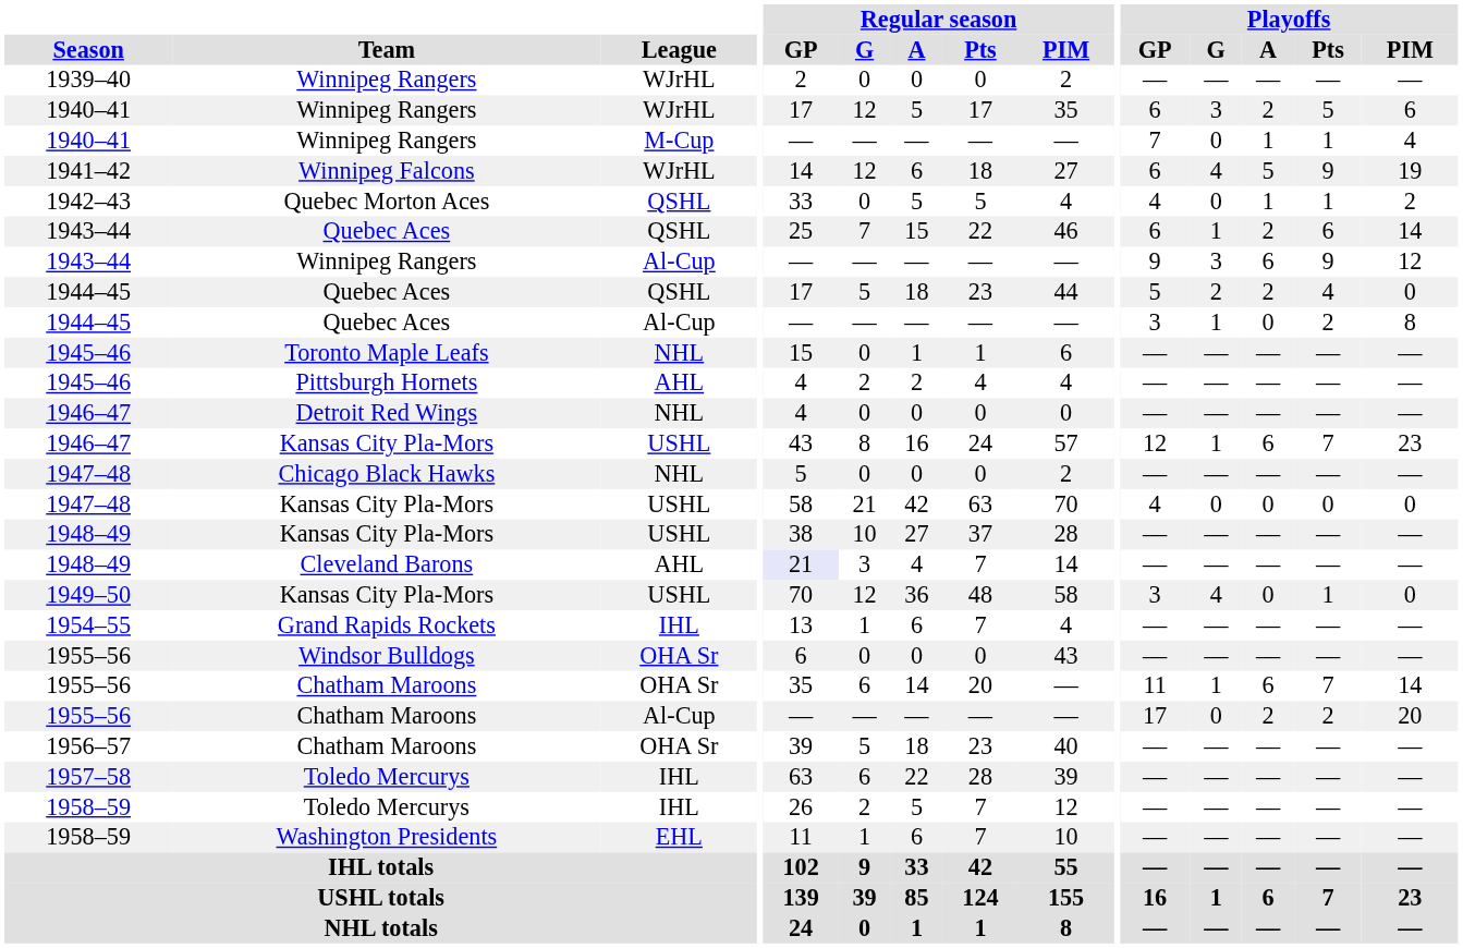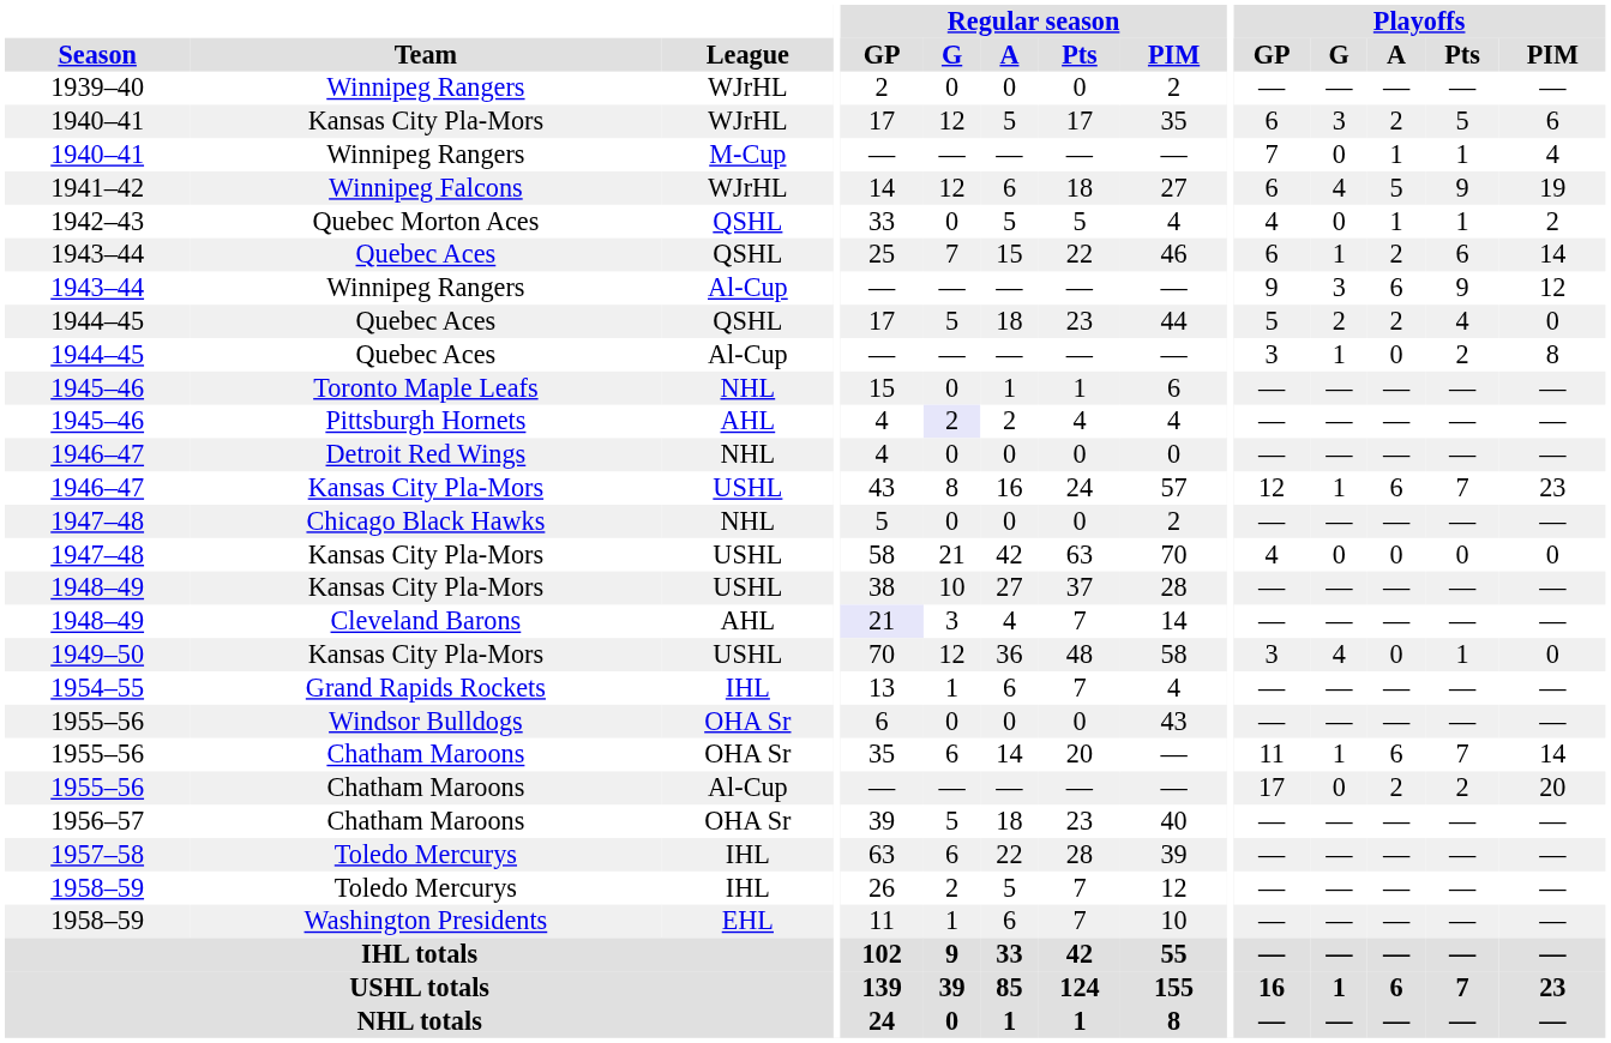 <table border="0" cellpadding="1" cellspacing="0" style="text-align:center; width:60em">
 <tr bgcolor="#e0e0e0">
 <th colspan="3" bgcolor="#ffffff"></th>
 <th rowspan="100" bgcolor="#ffffff"></th>
 <th colspan="5"><a href='#'>Regular season</a></th>
 <th rowspan="100" bgcolor="#ffffff"></th>
 <th colspan="5"><a href='#'>Playoffs</a></th>
 </tr>
 <tr bgcolor="#e0e0e0">
 <th><a href='#'>Season</a></th>
 <th>Team</th>
 <th>League</th>
 <th>GP</th>
 <th><a href='#'>G</a></th>
 <th><a href='#'>A</a></th>
 <th><a href='#'>Pts</a></th>
 <th><a href='#'>PIM</a></th>
 <th>GP</th>
 <th>G</th>
 <th>A</th>
 <th>Pts</th>
 <th>PIM</th>
 </tr>
 <tr>
 <td>1939–40</td>
 <td><a href='#'>Winnipeg Rangers</a></td>
 <td>WJrHL</td>
 <td>2</td>
 <td>0</td>
 <td>0</td>
 <td>0</td>
 <td>2</td>
 <td>—</td>
 <td>—</td>
 <td>—</td>
 <td>—</td>
 <td>—</td>
 </tr>
 <tr bgcolor="#f0f0f0">
 <td>1940–41</td>
-<td>Winnipeg Rangers</td>
+<td>Kansas City Pla-Mors</td>
 <td>WJrHL</td>
 <td>17</td>
 <td>12</td>
 <td>5</td>
 <td>17</td>
 <td>35</td>
 <td>6</td>
 <td>3</td>
 <td>2</td>
 <td>5</td>
 <td>6</td>
 </tr>
 <tr>
 <td><a href='#'>1940–41</a></td>
 <td>Winnipeg Rangers</td>
 <td><a href='#'>M-Cup</a></td>
 <td>—</td>
 <td>—</td>
 <td>—</td>
 <td>—</td>
 <td>—</td>
 <td>7</td>
 <td>0</td>
 <td>1</td>
 <td>1</td>
 <td>4</td>
 </tr>
 <tr bgcolor="#f0f0f0">
 <td>1941–42</td>
 <td><a href='#'>Winnipeg Falcons</a></td>
 <td>WJrHL</td>
 <td>14</td>
 <td>12</td>
 <td>6</td>
 <td>18</td>
 <td>27</td>
 <td>6</td>
 <td>4</td>
 <td>5</td>
 <td>9</td>
 <td>19</td>
 </tr>
 <tr>
 <td>1942–43</td>
 <td>Quebec Morton Aces</td>
 <td><a href='#'>QSHL</a></td>
 <td>33</td>
 <td>0</td>
 <td>5</td>
 <td>5</td>
 <td>4</td>
 <td>4</td>
 <td>0</td>
 <td>1</td>
 <td>1</td>
 <td>2</td>
 </tr>
 <tr bgcolor="#f0f0f0">
 <td>1943–44</td>
 <td><a href='#'>Quebec Aces</a></td>
 <td>QSHL</td>
 <td>25</td>
 <td>7</td>
 <td>15</td>
 <td>22</td>
 <td>46</td>
 <td>6</td>
 <td>1</td>
 <td>2</td>
 <td>6</td>
 <td>14</td>
 </tr>
 <tr>
 <td><a href='#'>1943–44</a></td>
 <td>Winnipeg Rangers</td>
 <td><a href='#'>Al-Cup</a></td>
 <td>—</td>
 <td>—</td>
 <td>—</td>
 <td>—</td>
 <td>—</td>
 <td>9</td>
 <td>3</td>
 <td>6</td>
 <td>9</td>
 <td>12</td>
 </tr>
 <tr bgcolor="#f0f0f0">
 <td>1944–45</td>
 <td>Quebec Aces</td>
 <td>QSHL</td>
 <td>17</td>
 <td>5</td>
 <td>18</td>
 <td>23</td>
 <td>44</td>
 <td>5</td>
 <td>2</td>
 <td>2</td>
 <td>4</td>
 <td>0</td>
 </tr>
 <tr>
 <td><a href='#'>1944–45</a></td>
 <td>Quebec Aces</td>
 <td>Al-Cup</td>
 <td>—</td>
 <td>—</td>
 <td>—</td>
 <td>—</td>
 <td>—</td>
 <td>3</td>
 <td>1</td>
 <td>0</td>
 <td>2</td>
 <td>8</td>
 </tr>
 <tr bgcolor="#f0f0f0">
 <td><a href='#'>1945–46</a></td>
 <td><a href='#'>Toronto Maple Leafs</a></td>
 <td><a href='#'>NHL</a></td>
 <td>15</td>
 <td>0</td>
 <td>1</td>
 <td>1</td>
 <td>6</td>
 <td>—</td>
 <td>—</td>
 <td>—</td>
 <td>—</td>
 <td>—</td>
 </tr>
 <tr>
 <td><a href='#'>1945–46</a></td>
 <td><a href='#'>Pittsburgh Hornets</a></td>
 <td><a href='#'>AHL</a></td>
 <td>4</td>
-<td>2</td>
+<td style="background: lavender;">2</td>
 <td>2</td>
 <td>4</td>
 <td>4</td>
 <td>—</td>
 <td>—</td>
 <td>—</td>
 <td>—</td>
 <td>—</td>
 </tr>
 <tr bgcolor="#f0f0f0">
 <td><a href='#'>1946–47</a></td>
 <td><a href='#'>Detroit Red Wings</a></td>
 <td>NHL</td>
 <td>4</td>
 <td>0</td>
 <td>0</td>
 <td>0</td>
 <td>0</td>
 <td>—</td>
 <td>—</td>
 <td>—</td>
 <td>—</td>
 <td>—</td>
 </tr>
 <tr>
 <td><a href='#'>1946–47</a></td>
 <td><a href='#'>Kansas City Pla-Mors</a></td>
 <td><a href='#'>USHL</a></td>
 <td>43</td>
 <td>8</td>
 <td>16</td>
 <td>24</td>
 <td>57</td>
 <td>12</td>
 <td>1</td>
 <td>6</td>
 <td>7</td>
 <td>23</td>
 </tr>
 <tr bgcolor="#f0f0f0">
 <td><a href='#'>1947–48</a></td>
 <td><a href='#'>Chicago Black Hawks</a></td>
 <td>NHL</td>
 <td>5</td>
 <td>0</td>
 <td>0</td>
 <td>0</td>
 <td>2</td>
 <td>—</td>
 <td>—</td>
 <td>—</td>
 <td>—</td>
 <td>—</td>
 </tr>
 <tr>
 <td><a href='#'>1947–48</a></td>
 <td>Kansas City Pla-Mors</td>
 <td>USHL</td>
 <td>58</td>
 <td>21</td>
 <td>42</td>
 <td>63</td>
 <td>70</td>
 <td>4</td>
 <td>0</td>
 <td>0</td>
 <td>0</td>
 <td>0</td>
 </tr>
 <tr bgcolor="#f0f0f0">
 <td><a href='#'>1948–49</a></td>
 <td>Kansas City Pla-Mors</td>
 <td>USHL</td>
 <td>38</td>
 <td>10</td>
 <td>27</td>
 <td>37</td>
 <td>28</td>
 <td>—</td>
 <td>—</td>
 <td>—</td>
 <td>—</td>
 <td>—</td>
 </tr>
 <tr>
 <td><a href='#'>1948–49</a></td>
 <td><a href='#'>Cleveland Barons</a></td>
 <td>AHL</td>
 <td style="background: lavender;">21</td>
 <td>3</td>
 <td>4</td>
 <td>7</td>
 <td>14</td>
 <td>—</td>
 <td>—</td>
 <td>—</td>
 <td>—</td>
 <td>—</td>
 </tr>
 <tr bgcolor="#f0f0f0">
 <td><a href='#'>1949–50</a></td>
 <td>Kansas City Pla-Mors</td>
 <td>USHL</td>
 <td>70</td>
 <td>12</td>
 <td>36</td>
 <td>48</td>
 <td>58</td>
 <td>3</td>
 <td>4</td>
 <td>0</td>
 <td>1</td>
 <td>0</td>
 </tr>
 <tr>
 <td><a href='#'>1954–55</a></td>
 <td><a href='#'>Grand Rapids Rockets</a></td>
 <td><a href='#'>IHL</a></td>
 <td>13</td>
 <td>1</td>
 <td>6</td>
 <td>7</td>
 <td>4</td>
 <td>—</td>
 <td>—</td>
 <td>—</td>
 <td>—</td>
 <td>—</td>
 </tr>
 <tr bgcolor="#f0f0f0">
 <td>1955–56</td>
 <td><a href='#'>Windsor Bulldogs</a></td>
 <td><a href='#'>OHA Sr</a></td>
 <td>6</td>
 <td>0</td>
 <td>0</td>
 <td>0</td>
 <td>43</td>
 <td>—</td>
 <td>—</td>
 <td>—</td>
 <td>—</td>
 <td>—</td>
 </tr>
 <tr>
 <td>1955–56</td>
 <td><a href='#'>Chatham Maroons</a></td>
 <td>OHA Sr</td>
 <td>35</td>
 <td>6</td>
 <td>14</td>
 <td>20</td>
 <td>—</td>
 <td>11</td>
 <td>1</td>
 <td>6</td>
 <td>7</td>
 <td>14</td>
 </tr>
 <tr bgcolor="#f0f0f0">
 <td><a href='#'>1955–56</a></td>
 <td>Chatham Maroons</td>
 <td>Al-Cup</td>
 <td>—</td>
 <td>—</td>
 <td>—</td>
 <td>—</td>
 <td>—</td>
 <td>17</td>
 <td>0</td>
 <td>2</td>
 <td>2</td>
 <td>20</td>
 </tr>
 <tr>
 <td>1956–57</td>
 <td>Chatham Maroons</td>
 <td>OHA Sr</td>
 <td>39</td>
 <td>5</td>
 <td>18</td>
 <td>23</td>
 <td>40</td>
 <td>—</td>
 <td>—</td>
 <td>—</td>
 <td>—</td>
 <td>—</td>
 </tr>
 <tr bgcolor="#f0f0f0">
 <td><a href='#'>1957–58</a></td>
 <td><a href='#'>Toledo Mercurys</a></td>
 <td>IHL</td>
 <td>63</td>
 <td>6</td>
 <td>22</td>
 <td>28</td>
 <td>39</td>
 <td>—</td>
 <td>—</td>
 <td>—</td>
 <td>—</td>
 <td>—</td>
 </tr>
 <tr>
 <td><a href='#'>1958–59</a></td>
 <td>Toledo Mercurys</td>
 <td>IHL</td>
 <td>26</td>
 <td>2</td>
 <td>5</td>
 <td>7</td>
 <td>12</td>
 <td>—</td>
 <td>—</td>
 <td>—</td>
 <td>—</td>
 <td>—</td>
 </tr>
 <tr bgcolor="#f0f0f0">
 <td>1958–59</td>
 <td><a href='#'>Washington Presidents</a></td>
 <td><a href='#'>EHL</a></td>
 <td>11</td>
 <td>1</td>
 <td>6</td>
 <td>7</td>
 <td>10</td>
 <td>—</td>
 <td>—</td>
 <td>—</td>
 <td>—</td>
 <td>—</td>
 </tr>
 <tr bgcolor="#e0e0e0">
 <th colspan="3">IHL totals</th>
 <th>102</th>
 <th>9</th>
 <th>33</th>
 <th>42</th>
 <th>55</th>
 <th>—</th>
 <th>—</th>
 <th>—</th>
 <th>—</th>
 <th>—</th>
 </tr>
 <tr bgcolor="#e0e0e0">
 <th colspan="3">USHL totals</th>
 <th>139</th>
 <th>39</th>
 <th>85</th>
 <th>124</th>
 <th>155</th>
 <th>16</th>
 <th>1</th>
 <th>6</th>
 <th>7</th>
 <th>23</th>
 </tr>
 <tr bgcolor="#e0e0e0">
 <th colspan="3">NHL totals</th>
 <th>24</th>
 <th>0</th>
 <th>1</th>
 <th>1</th>
 <th>8</th>
 <th>—</th>
 <th>—</th>
 <th>—</th>
 <th>—</th>
 <th>—</th>
 </tr>
 </table>
